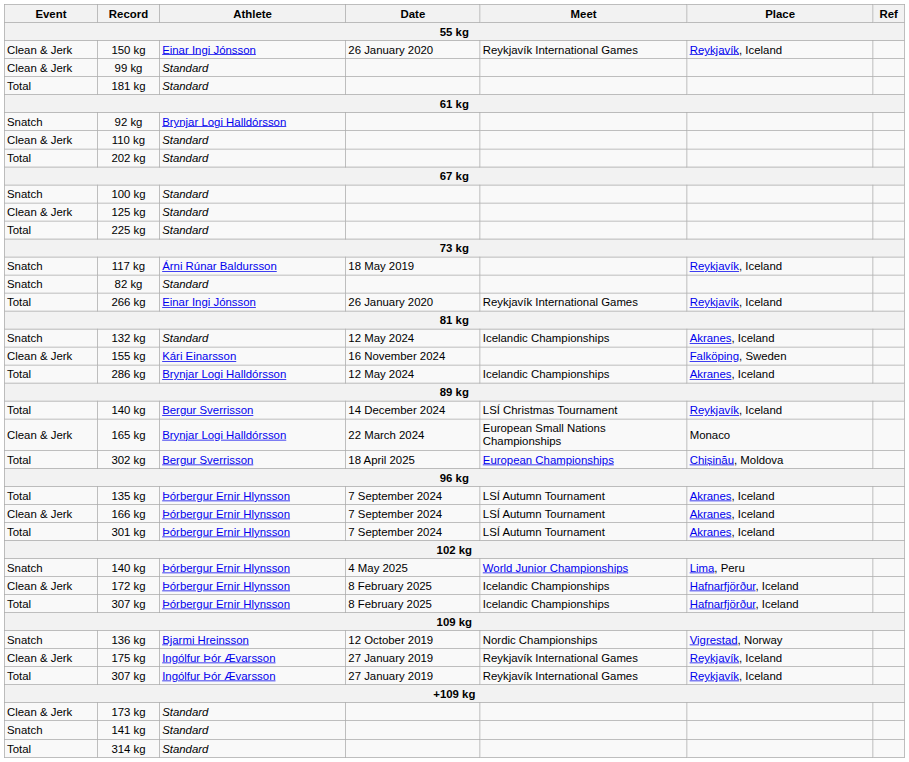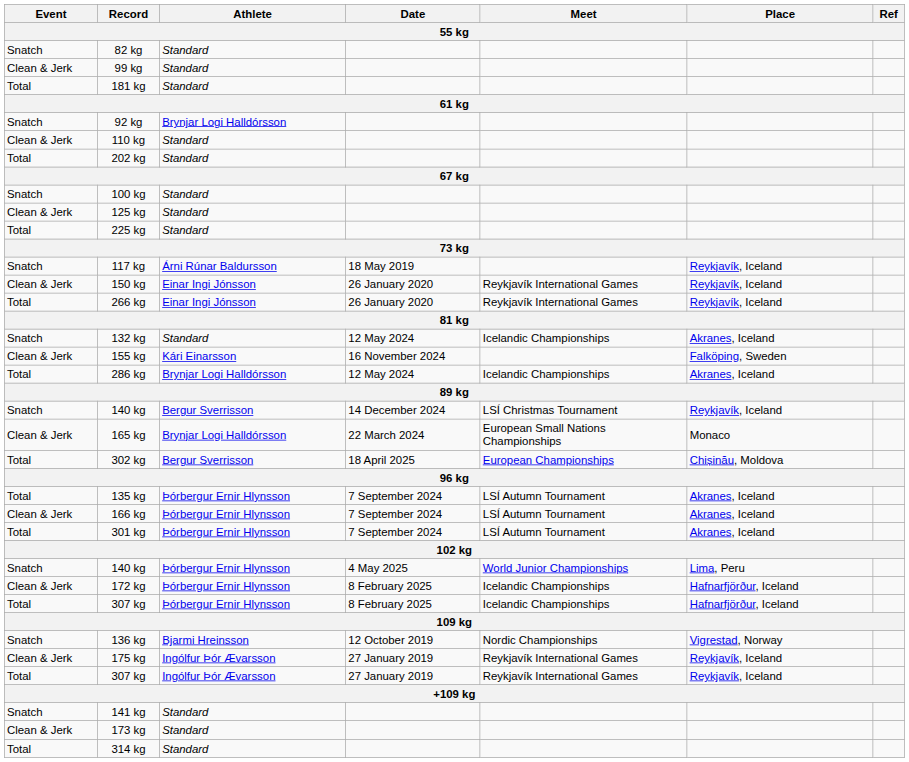 <table class="wikitable" style="font-size:95%; width: 95%;">
 <tr>
 <th width=9%>Event</th>
 <th width=6%>Record</th>
 <th width=18%>Athlete</th>
 <th width=13%>Date</th>
 <th width=20%>Meet</th>
 <th width=18%>Place</th>
 <th width=3%>Ref</th>
 </tr>
 <tr bgcolor="#DDDDDD">
 <th colspan="7">55 kg</th>
 </tr>
 <tr>
-<td>Clean & Jerk</td>
-<td align="center">150 kg</td>
-<td><a href='#'>Einar Ingi Jónsson</a></td>
-<td>26 January 2020</td>
-<td>Reykjavík International Games</td>
-<td><a href='#'>Reykjavík</a>, Iceland</td>
+<td>Snatch</td>
+<td align="center">82 kg</td>
+<td><em>Standard</em></td>
+<td></td>
+<td></td>
+<td></td>
 <td></td>
 </tr>
 <tr>
 <td>Clean & Jerk</td>
 <td align="center">99 kg</td>
 <td><em>Standard</em></td>
 <td></td>
 <td></td>
 <td></td>
 <td></td>
 </tr>
 <tr>
 <td>Total</td>
 <td align="center">181 kg</td>
 <td><em>Standard</em></td>
 <td></td>
 <td></td>
 <td></td>
 <td></td>
 </tr>
 <tr bgcolor="#DDDDDD">
 <th colspan="7">61 kg</th>
 </tr>
 <tr>
 <td>Snatch</td>
 <td align="center">92 kg</td>
 <td><a href='#'>Brynjar Logi Halldórsson</a></td>
 <td></td>
 <td></td>
 <td></td>
 <td></td>
 </tr>
 <tr>
 <td>Clean & Jerk</td>
 <td align="center">110 kg</td>
 <td><em>Standard</em></td>
 <td></td>
 <td></td>
 <td></td>
 <td></td>
 </tr>
 <tr>
 <td>Total</td>
 <td align="center">202 kg</td>
 <td><em>Standard</em></td>
 <td></td>
 <td></td>
 <td></td>
 <td></td>
 </tr>
 <tr bgcolor="#DDDDDD">
 <th colspan="7">67 kg</th>
 </tr>
 <tr>
 <td>Snatch</td>
 <td align="center">100 kg</td>
 <td><em>Standard</em></td>
 <td></td>
 <td></td>
 <td></td>
 <td></td>
 </tr>
 <tr>
 <td>Clean & Jerk</td>
 <td align="center">125 kg</td>
 <td><em>Standard</em></td>
 <td></td>
 <td></td>
 <td></td>
 <td></td>
 </tr>
 <tr>
 <td>Total</td>
 <td align="center">225 kg</td>
 <td><em>Standard</em></td>
 <td></td>
 <td></td>
 <td></td>
 <td></td>
 </tr>
 <tr bgcolor="#DDDDDD">
 <th colspan="7">73 kg</th>
 </tr>
 <tr>
 <td>Snatch</td>
 <td align="center">117 kg</td>
 <td><a href='#'>Árni Rúnar Baldursson</a></td>
 <td>18 May 2019</td>
 <td></td>
 <td><a href='#'>Reykjavík</a>, Iceland</td>
 <td></td>
 </tr>
 <tr>
-<td>Snatch</td>
-<td align="center">82 kg</td>
-<td><em>Standard</em></td>
-<td></td>
-<td></td>
-<td></td>
+<td>Clean & Jerk</td>
+<td align="center">150 kg</td>
+<td><a href='#'>Einar Ingi Jónsson</a></td>
+<td>26 January 2020</td>
+<td>Reykjavík International Games</td>
+<td><a href='#'>Reykjavík</a>, Iceland</td>
 <td></td>
 </tr>
 <tr>
 <td>Total</td>
 <td align="center">266 kg</td>
 <td><a href='#'>Einar Ingi Jónsson</a></td>
 <td>26 January 2020</td>
 <td>Reykjavík International Games</td>
 <td><a href='#'>Reykjavík</a>, Iceland</td>
 <td></td>
 </tr>
 <tr bgcolor="#DDDDDD">
 <th colspan="7">81 kg</th>
 </tr>
 <tr>
 <td>Snatch</td>
 <td align="center">132 kg</td>
 <td><em>Standard</em></td>
 <td>12 May 2024</td>
 <td>Icelandic Championships</td>
 <td><a href='#'>Akranes</a>, Iceland</td>
 <td></td>
 </tr>
 <tr>
 <td>Clean & Jerk</td>
 <td align="center">155 kg</td>
 <td><a href='#'>Kári Einarsson</a></td>
 <td>16 November 2024</td>
 <td></td>
 <td><a href='#'>Falköping</a>, Sweden</td>
 <td></td>
 </tr>
 <tr>
 <td>Total</td>
 <td align="center">286 kg</td>
 <td><a href='#'>Brynjar Logi Halldórsson</a></td>
 <td>12 May 2024</td>
 <td>Icelandic Championships</td>
 <td><a href='#'>Akranes</a>, Iceland</td>
 <td></td>
 </tr>
 <tr bgcolor="#DDDDDD">
 <th colspan="7">89 kg</th>
 </tr>
 <tr>
-<td>Total</td>
+<td>Snatch</td>
 <td align="center">140 kg</td>
 <td><a href='#'>Bergur Sverrisson</a></td>
 <td>14 December 2024</td>
 <td>LSÍ Christmas Tournament</td>
 <td><a href='#'>Reykjavík</a>, Iceland</td>
 <td></td>
 </tr>
 <tr>
 <td>Clean & Jerk</td>
 <td align="center">165 kg</td>
 <td><a href='#'>Brynjar Logi Halldórsson</a></td>
 <td>22 March 2024</td>
 <td>European Small Nations Championships</td>
 <td>Monaco</td>
 <td></td>
 </tr>
 <tr>
 <td>Total</td>
 <td align="center">302 kg</td>
 <td><a href='#'>Bergur Sverrisson</a></td>
 <td>18 April 2025</td>
 <td><a href='#'>European Championships</a></td>
 <td><a href='#'>Chișinău</a>, Moldova</td>
 <td></td>
 </tr>
 <tr bgcolor="#DDDDDD">
 <th colspan="7">96 kg</th>
 </tr>
 <tr>
 <td>Total</td>
 <td align="center">135 kg</td>
 <td><a href='#'>Þórbergur Ernir Hlynsson</a></td>
 <td>7 September 2024</td>
 <td>LSÍ Autumn Tournament</td>
 <td><a href='#'>Akranes</a>, Iceland</td>
 <td></td>
 </tr>
 <tr>
 <td>Clean & Jerk</td>
 <td align="center">166 kg</td>
 <td><a href='#'>Þórbergur Ernir Hlynsson</a></td>
 <td>7 September 2024</td>
 <td>LSÍ Autumn Tournament</td>
 <td><a href='#'>Akranes</a>, Iceland</td>
 <td></td>
 </tr>
 <tr>
 <td>Total</td>
 <td align="center">301 kg</td>
 <td><a href='#'>Þórbergur Ernir Hlynsson</a></td>
 <td>7 September 2024</td>
 <td>LSÍ Autumn Tournament</td>
 <td><a href='#'>Akranes</a>, Iceland</td>
 <td></td>
 </tr>
 <tr bgcolor="#DDDDDD">
 <th colspan="7">102 kg</th>
 </tr>
 <tr>
 <td>Snatch</td>
 <td align="center">140 kg</td>
 <td><a href='#'>Þórbergur Ernir Hlynsson</a></td>
 <td>4 May 2025</td>
 <td><a href='#'>World Junior Championships</a></td>
 <td><a href='#'>Lima</a>, Peru</td>
 <td></td>
 </tr>
 <tr>
 <td>Clean & Jerk</td>
 <td align="center">172 kg</td>
 <td><a href='#'>Þórbergur Ernir Hlynsson</a></td>
 <td>8 February 2025</td>
 <td>Icelandic Championships</td>
 <td><a href='#'>Hafnarfjörður</a>, Iceland</td>
 <td></td>
 </tr>
 <tr>
 <td>Total</td>
 <td align="center">307 kg</td>
 <td><a href='#'>Þórbergur Ernir Hlynsson</a></td>
 <td>8 February 2025</td>
 <td>Icelandic Championships</td>
 <td><a href='#'>Hafnarfjörður</a>, Iceland</td>
 <td></td>
 </tr>
 <tr bgcolor="#DDDDDD">
 <th colspan="7">109 kg</th>
 </tr>
 <tr>
 <td>Snatch</td>
 <td align="center">136 kg</td>
 <td><a href='#'>Bjarmi Hreinsson</a></td>
 <td>12 October 2019</td>
 <td>Nordic Championships</td>
 <td><a href='#'>Vigrestad</a>, Norway</td>
 <td></td>
 </tr>
 <tr>
 <td>Clean & Jerk</td>
 <td align="center">175 kg</td>
 <td><a href='#'>Ingólfur Þór Ævarsson</a></td>
 <td>27 January 2019</td>
 <td>Reykjavík International Games</td>
 <td><a href='#'>Reykjavík</a>, Iceland</td>
 <td></td>
 </tr>
 <tr>
 <td>Total</td>
 <td align="center">307 kg</td>
 <td><a href='#'>Ingólfur Þór Ævarsson</a></td>
 <td>27 January 2019</td>
 <td>Reykjavík International Games</td>
 <td><a href='#'>Reykjavík</a>, Iceland</td>
 <td></td>
 </tr>
 <tr bgcolor="#DDDDDD">
 <th colspan="7">+109 kg</th>
 </tr>
 <tr>
-<td>Clean & Jerk</td>
-<td align="center">173 kg</td>
+<td>Snatch</td>
+<td align="center">141 kg</td>
 <td><em>Standard</em></td>
 <td></td>
 <td></td>
 <td></td>
 <td></td>
 </tr>
 <tr>
-<td>Snatch</td>
-<td align="center">141 kg</td>
+<td>Clean & Jerk</td>
+<td align="center">173 kg</td>
 <td><em>Standard</em></td>
 <td></td>
 <td></td>
 <td></td>
 <td></td>
 </tr>
 <tr>
 <td>Total</td>
 <td align="center">314 kg</td>
 <td><em>Standard</em></td>
 <td></td>
 <td></td>
 <td></td>
 <td></td>
 </tr>
 </table>
